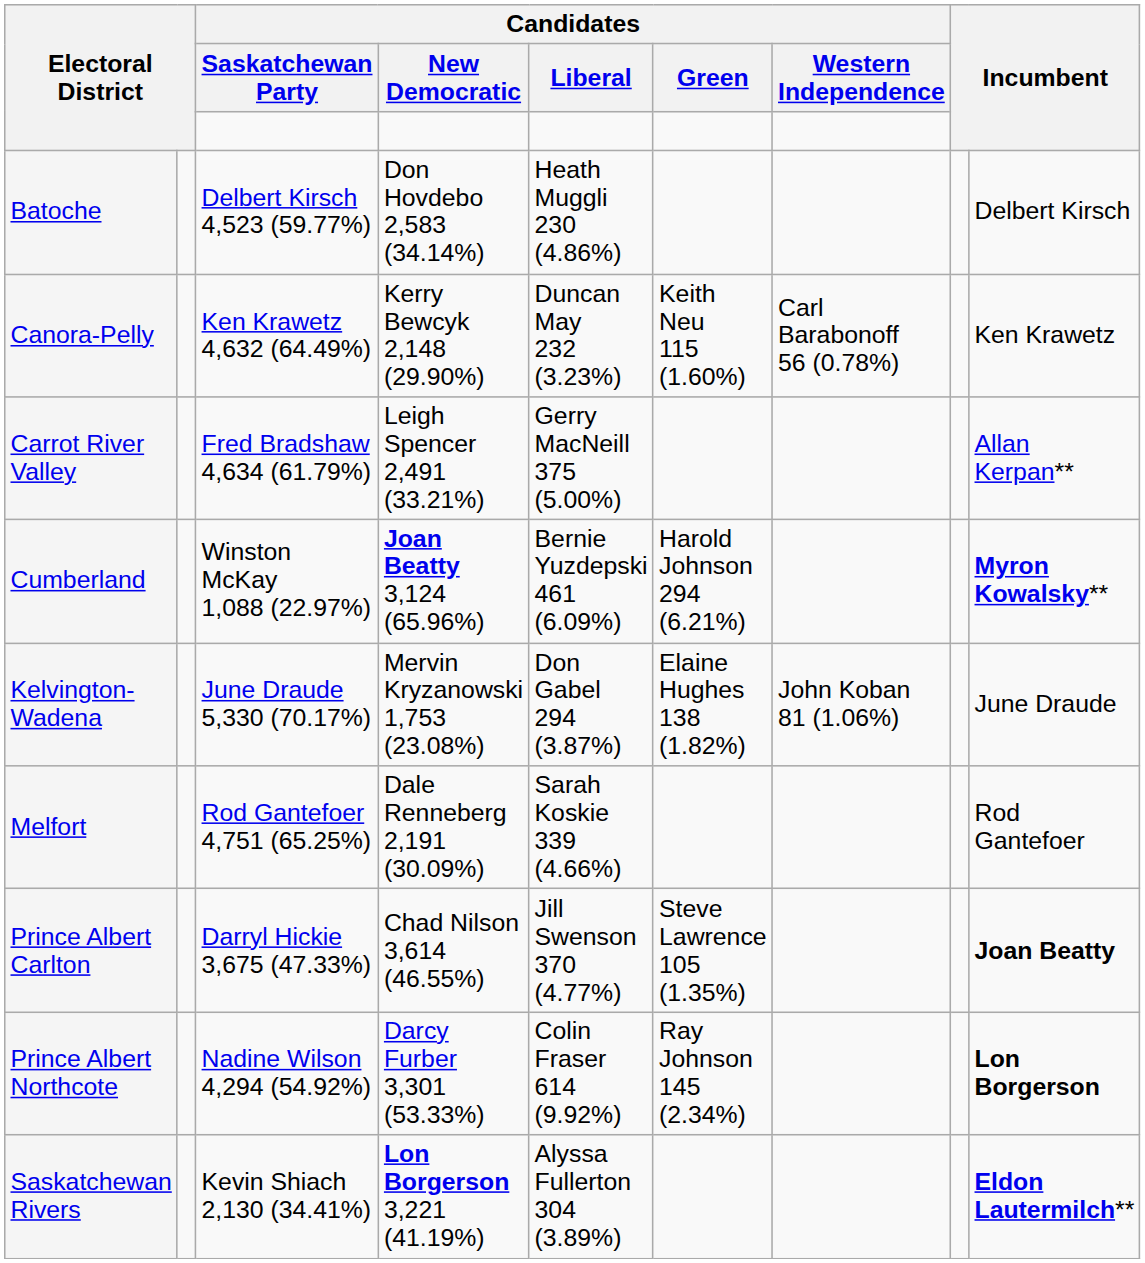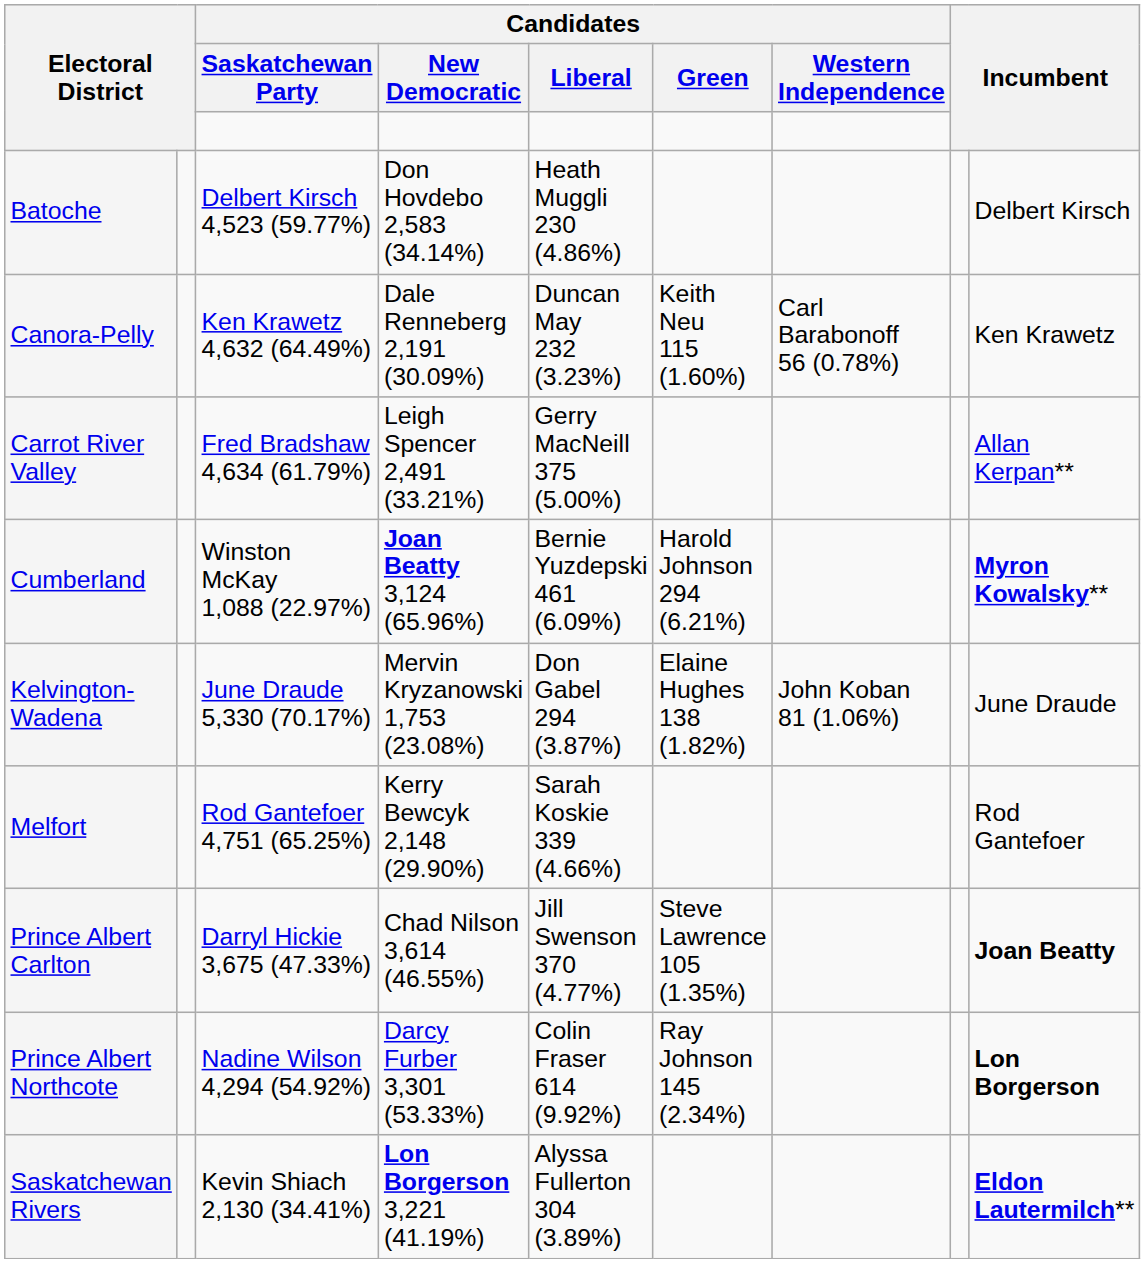 <table class="wikitable" style="width:100%">
 <tr>
 <th style="width:16%;" rowspan=3 colspan=2>Electoral District</th>
 <th colspan=5>Candidates</th>
 <th style="width:14%;" rowspan=3 colspan=2>Incumbent</th>
 </tr>
 <tr>
 <th width=14%><a href='#'>Saskatchewan <br>Party</a></th>
 <th width=14%><a href='#'>New Democratic</a></th>
 <th width=14%><a href='#'>Liberal</a></th>
 <th width=14%><a href='#'>Green</a></th>
 <th width=14%><a href='#'>Western <br>Independence</a></th>
 </tr>
 <tr>
 <td width=14% > </td>
 <td width=14% > </td>
 <td width=14% > </td>
 <td width=14% > </td>
 <td width=14% > </td>
 </tr>
 <tr>
 <td bgcolor=whitesmoke><a href='#'>Batoche</a></td>
 <td> </td>
 <td><a href='#'>Delbert Kirsch</a><br>4,523 (59.77%)</td>
 <td>Don Hovdebo<br>2,583 (34.14%)</td>
 <td>Heath Muggli<br>230 (4.86%)</td>
 <td></td>
 <td></td>
 <td> </td>
 <td>Delbert Kirsch</td>
 </tr>
 <tr>
 <td bgcolor=whitesmoke><a href='#'>Canora-Pelly</a></td>
 <td> </td>
 <td><a href='#'>Ken Krawetz</a><br>4,632 (64.49%)</td>
-<td>Kerry Bewcyk<br>2,148 (29.90%)</td>
+<td>Dale Renneberg<br>2,191 (30.09%)</td>
 <td>Duncan May<br>232 (3.23%)</td>
 <td>Keith Neu<br>115 (1.60%)</td>
 <td>Carl Barabonoff<br>56 (0.78%)</td>
 <td> </td>
 <td>Ken Krawetz</td>
 </tr>
 <tr>
 <td bgcolor=whitesmoke><a href='#'>Carrot River Valley</a></td>
 <td> </td>
 <td><a href='#'>Fred Bradshaw</a><br>4,634 (61.79%)</td>
 <td>Leigh Spencer<br>2,491 (33.21%)</td>
 <td>Gerry MacNeill<br>375 (5.00%)</td>
 <td></td>
 <td></td>
 <td> </td>
 <td><a href='#'>Allan Kerpan</a>**</td>
 </tr>
 <tr>
 <td bgcolor=whitesmoke><a href='#'>Cumberland</a></td>
 <td> </td>
 <td>Winston McKay<br>1,088 (22.97%)</td>
 <td><strong><a href='#'>Joan Beatty</a></strong><br>3,124 (65.96%)</td>
 <td>Bernie Yuzdepski<br>461 (6.09%)</td>
 <td>Harold Johnson<br>294 (6.21%)</td>
 <td></td>
 <td> </td>
 <td><strong><a href='#'>Myron Kowalsky</a></strong>**</td>
 </tr>
 <tr>
 <td bgcolor=whitesmoke><a href='#'>Kelvington-Wadena</a></td>
 <td> </td>
 <td><a href='#'>June Draude</a><br>5,330 (70.17%)</td>
 <td>Mervin Kryzanowski<br>1,753 (23.08%)</td>
 <td>Don Gabel<br>294 (3.87%)</td>
 <td>Elaine Hughes<br>138 (1.82%)</td>
 <td>John Koban<br>81 (1.06%)</td>
 <td> </td>
 <td>June Draude</td>
 </tr>
 <tr>
 <td bgcolor=whitesmoke><a href='#'>Melfort</a></td>
 <td> </td>
 <td><a href='#'>Rod Gantefoer</a><br>4,751 (65.25%)</td>
-<td>Dale Renneberg<br>2,191 (30.09%)</td>
+<td>Kerry Bewcyk<br>2,148 (29.90%)</td>
 <td>Sarah Koskie<br>339 (4.66%)</td>
 <td></td>
 <td></td>
 <td> </td>
 <td>Rod Gantefoer</td>
 </tr>
 <tr>
 <td bgcolor=whitesmoke><a href='#'>Prince Albert Carlton</a></td>
 <td> </td>
 <td><a href='#'>Darryl Hickie</a><br>3,675 (47.33%)</td>
 <td>Chad Nilson<br>3,614 (46.55%)</td>
 <td>Jill Swenson<br>370 (4.77%)</td>
 <td>Steve Lawrence<br>105 (1.35%)</td>
 <td></td>
 <td> </td>
 <td><strong>Joan Beatty</strong></td>
 </tr>
 <tr>
 <td bgcolor=whitesmoke><a href='#'>Prince Albert Northcote</a></td>
 <td> </td>
 <td><a href='#'>Nadine Wilson</a><br>4,294 (54.92%)</td>
 <td><a href='#'>Darcy Furber</a><br>3,301 (53.33%)</td>
 <td>Colin Fraser<br>614 (9.92%)</td>
 <td>Ray Johnson<br>145 (2.34%)</td>
 <td></td>
 <td> </td>
 <td><strong>Lon Borgerson</strong></td>
 </tr>
 <tr>
 <td bgcolor=whitesmoke><a href='#'>Saskatchewan Rivers</a></td>
 <td> </td>
 <td>Kevin Shiach<br>2,130 (34.41%)</td>
 <td><strong><a href='#'>Lon Borgerson</a></strong><br>3,221 (41.19%)</td>
 <td>Alyssa Fullerton<br>304 (3.89%)</td>
 <td></td>
 <td></td>
 <td> </td>
 <td><strong><a href='#'>Eldon Lautermilch</a></strong>**</td>
 </tr>
 </table>
